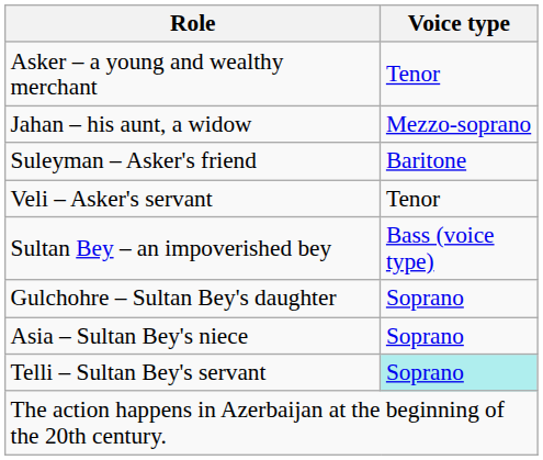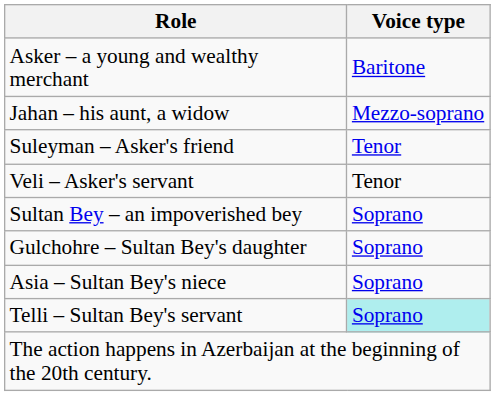 <table class="wikitable">
 <tr>
 <th width= 250>Role</th>
 <th width= 100>Voice type</th>
 </tr>
 <tr>
 <td>Asker – a young and wealthy merchant</td>
-<td><a href='#'>Tenor</a></td>
+<td><a href='#'>Baritone</a></td>
 </tr>
 <tr>
 <td>Jahan – his aunt, a widow</td>
 <td><a href='#'>Mezzo-soprano</a></td>
 </tr>
 <tr>
 <td>Suleyman – Asker's friend</td>
-<td><a href='#'>Baritone</a></td>
+<td><a href='#'>Tenor</a></td>
 </tr>
 <tr>
 <td>Veli – Asker's servant</td>
 <td>Tenor</td>
 </tr>
 <tr>
 <td>Sultan <a href='#'>Bey</a> – an impoverished bey</td>
-<td><a href='#'>Bass (voice type)</a></td>
+<td><a href='#'>Soprano</a></td>
 </tr>
 <tr>
 <td>Gulchohre – Sultan Bey's daughter</td>
 <td><a href='#'>Soprano</a></td>
 </tr>
 <tr>
 <td>Asia – Sultan Bey's niece</td>
 <td><a href='#'>Soprano</a></td>
 </tr>
 <tr>
 <td>Telli – Sultan Bey's servant</td>
 <td style="background: paleturquoise;"><a href='#'>Soprano</a></td>
 </tr>
 <tr>
 <td colspan="3">The action happens in Azerbaijan at the beginning of the 20th century.</td>
 </tr>
 </table>
